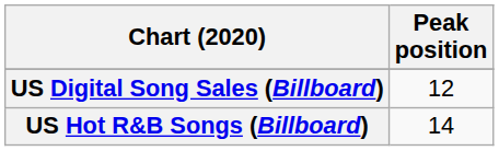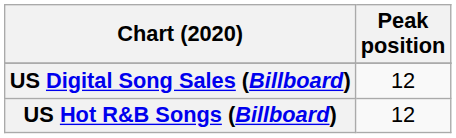 <table class="wikitable plainrowheaders sortable" style="text-align:center">
 <tr>
 <th scope="col">Chart (2020)</th>
 <th scope="col">Peak<br>position</th>
 </tr>
 <tr>
 </tr>
 <tr>
 </tr>
 <tr>
 </tr>
 <tr>
 </tr>
 <tr>
 <th scope="row">US <a href='#'>Digital Song Sales</a> (<em><a href='#'>Billboard</a></em>)</th>
 <td>12</td>
 </tr>
 <tr>
 <th scope="row">US <a href='#'>Hot R&B Songs</a> (<em><a href='#'>Billboard</a></em>)</th>
-<td>14</td>
+<td>12</td>
 </tr>
 </table>
